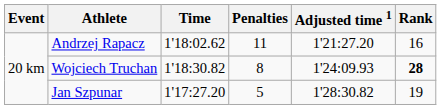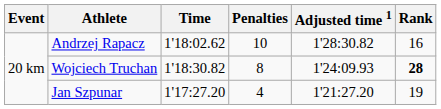 <table class="wikitable" style="font-size:90%">
 <tr>
 <th>Event</th>
 <th>Athlete</th>
 <th>Time</th>
 <th>Penalties</th>
 <th>Adjusted time <sup>1</sup></th>
 <th>Rank</th>
 </tr>
 <tr>
 <td rowspan="3">20 km</td>
 <td><a href='#'>Andrzej Rapacz</a></td>
 <td align="center">1'18:02.62</td>
-<td align="center">11</td>
-<td align="center">1'21:27.20</td>
+<td align="center">10</td>
+<td align="center">1'28:30.82</td>
 <td align="center">16</td>
 </tr>
 <tr>
 <td><a href='#'>Wojciech Truchan</a></td>
 <td align="center">1'18:30.82</td>
 <td align="center">8</td>
 <td align="center">1'24:09.93</td>
 <td align="center"><strong>28</strong></td>
 </tr>
 <tr>
 <td><a href='#'>Jan Szpunar</a></td>
 <td align="center">1'17:27.20</td>
-<td align="center">5</td>
-<td align="center">1'28:30.82</td>
+<td align="center">4</td>
+<td align="center">1'21:27.20</td>
 <td align="center">19</td>
 </tr>
 </table>
